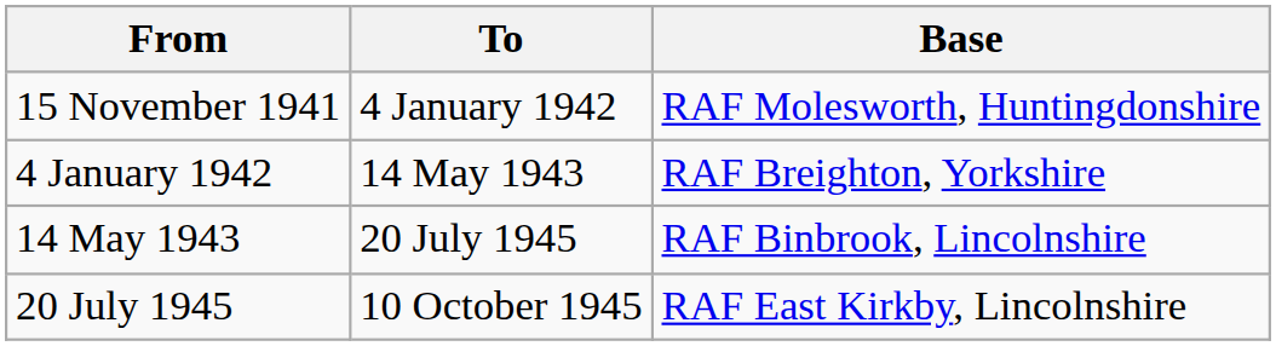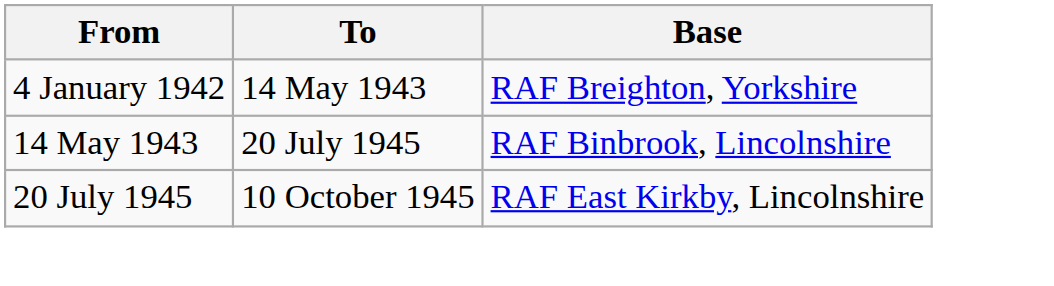 <table class="wikitable">
 <tr>
 <th>From</th>
 <th>To</th>
 <th>Base</th>
-</tr>
-<tr>
-<td>15 November 1941</td>
-<td>4 January 1942</td>
-<td><a href='#'>RAF Molesworth</a>, <a href='#'>Huntingdonshire</a></td>
 </tr>
 <tr>
 <td>4 January 1942</td>
 <td>14 May 1943</td>
 <td><a href='#'>RAF Breighton</a>, <a href='#'>Yorkshire</a></td>
 </tr>
 <tr>
 <td>14 May 1943</td>
 <td>20 July 1945</td>
 <td><a href='#'>RAF Binbrook</a>, <a href='#'>Lincolnshire</a></td>
 </tr>
 <tr>
 <td>20 July 1945</td>
 <td>10 October 1945</td>
 <td><a href='#'>RAF East Kirkby</a>, Lincolnshire</td>
 </tr>
 </table>
